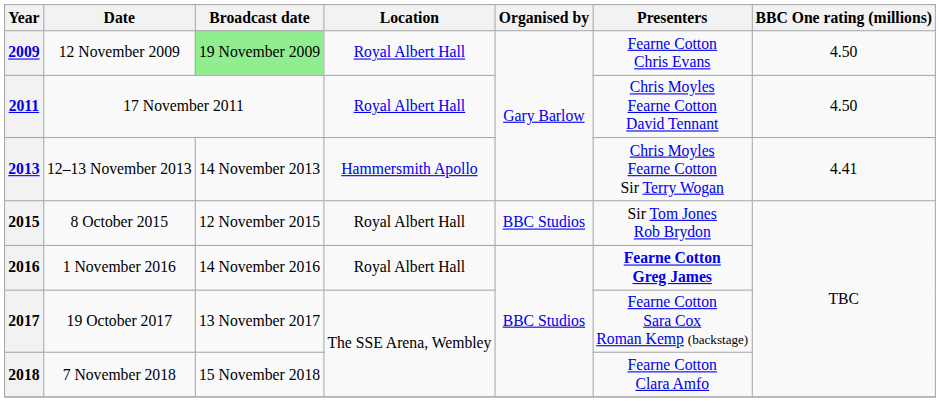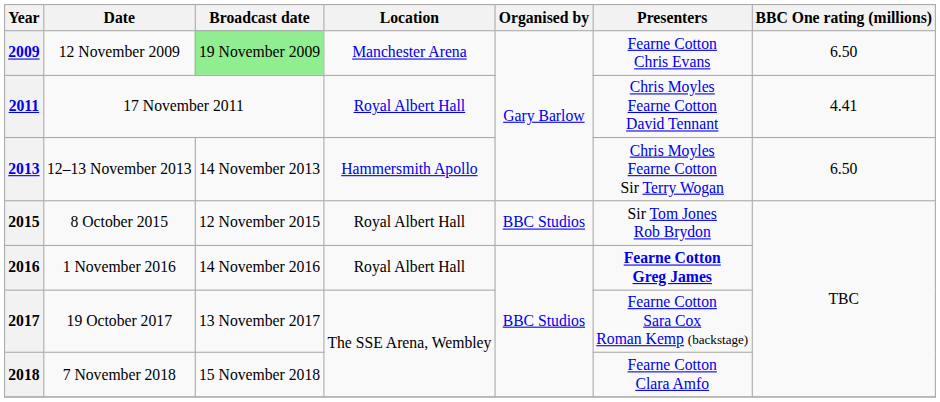 <table class="wikitable" style="text-align:center; font-size:90%;">
 <tr>
 <th scope="col">Year</th>
 <th scope="col">Date</th>
 <th scope="col">Broadcast date</th>
 <th scope="col">Location</th>
 <th scope="col">Organised by</th>
 <th scope="col">Presenters</th>
 <th scope="col">BBC One rating (millions)</th>
 </tr>
 <tr>
 <th scope="row"><a href='#'>2009</a></th>
 <td>12 November 2009</td>
 <td style="background: lightgreen;">19 November 2009</td>
-<td><a href='#'>Royal Albert Hall</a></td>
+<td><a href='#'>Manchester Arena</a></td>
 <td rowspan="3"><a href='#'>Gary Barlow</a></td>
 <td><a href='#'>Fearne Cotton</a><br><a href='#'>Chris Evans</a></td>
-<td>4.50</td>
+<td>6.50</td>
 </tr>
 <tr>
 <th scope="row"><a href='#'>2011</a></th>
 <td colspan=2>17 November 2011</td>
 <td><a href='#'>Royal Albert Hall</a></td>
 <td><a href='#'>Chris Moyles</a><br><a href='#'>Fearne Cotton</a><br><a href='#'>David Tennant</a></td>
-<td>4.50</td>
+<td>4.41</td>
 </tr>
 <tr>
 <th scope="row"><a href='#'>2013</a></th>
 <td>12–13 November 2013</td>
 <td>14 November 2013</td>
 <td><a href='#'>Hammersmith Apollo</a></td>
 <td><a href='#'>Chris Moyles</a><br><a href='#'>Fearne Cotton</a><br> Sir <a href='#'>Terry Wogan</a></td>
-<td>4.41</td>
+<td>6.50</td>
 </tr>
 <tr>
 <th scope="row">2015</th>
 <td>8 October 2015</td>
 <td>12 November 2015</td>
 <td>Royal Albert Hall</td>
 <td><a href='#'>BBC Studios</a></td>
 <td>Sir <a href='#'>Tom Jones</a><br><a href='#'>Rob Brydon</a></td>
 <td rowspan="4">TBC</td>
 </tr>
 <tr>
 <th scope="row">2016</th>
 <td>1 November 2016</td>
 <td>14 November 2016</td>
 <td>Royal Albert Hall</td>
 <td rowspan=3><a href='#'>BBC Studios</a></td>
 <td><strong><a href='#'>Fearne Cotton</a><br><a href='#'>Greg James</a></strong></td>
 </tr>
 <tr>
 <th scope="row">2017</th>
 <td>19 October 2017</td>
 <td>13 November 2017</td>
 <td rowspan="2">The SSE Arena, Wembley</td>
 <td><a href='#'>Fearne Cotton</a><br><a href='#'>Sara Cox</a><br><a href='#'>Roman Kemp</a> <small>(backstage)</small></td>
 </tr>
 <tr>
 <th scope="row">2018</th>
 <td>7 November 2018</td>
 <td>15 November 2018</td>
 <td><a href='#'>Fearne Cotton</a><br><a href='#'>Clara Amfo</a></td>
 </tr>
 <tr>
 </tr>
 </table>
